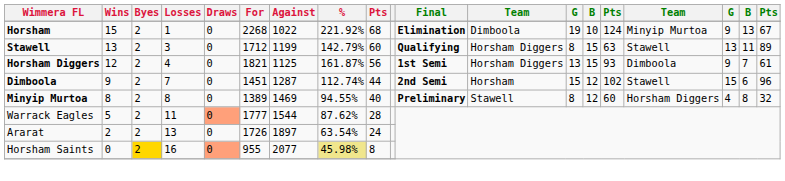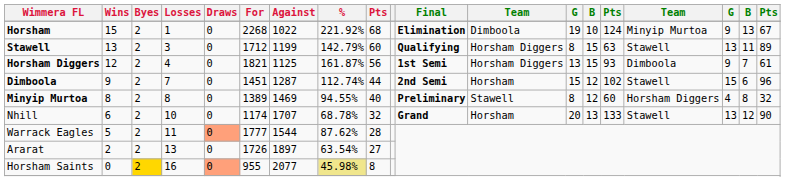 <table style="font-size: 85%; text-align: left;" class="wikitable">
 <tr>
 <th style="color:crimson">Wimmera FL</th>
 <th style="color:crimson">Wins</th>
 <th style="color:crimson">Byes</th>
 <th style="color:crimson">Losses</th>
 <th style="color:crimson">Draws</th>
 <th style="color:crimson">For</th>
 <th style="color:crimson">Against</th>
 <th style="color:crimson">%</th>
 <th style="color:crimson">Pts</th>
 <th></th>
 <th style="color:green">Final</th>
 <th style="color:green">Team</th>
 <th style="color:green">G</th>
 <th style="color:green">B</th>
 <th style="color:green">Pts</th>
 <th style="color:green">Team</th>
 <th style="color:green">G</th>
 <th style="color:green">B</th>
 <th style="color:green">Pts</th>
 </tr>
 <tr>
 </tr>
 <tr>
 </tr>
 <tr>
 <td><strong>	Horsham	</strong></td>
 <td>15</td>
 <td>2</td>
 <td>1</td>
 <td>0</td>
 <td>2268</td>
 <td>1022</td>
 <td>221.92%</td>
 <td>68</td>
 <td></td>
 <td><strong>Elimination</strong></td>
 <td>Dimboola</td>
 <td>19</td>
 <td>10</td>
 <td>124</td>
 <td>Minyip Murtoa</td>
 <td>9</td>
 <td>13</td>
 <td>67</td>
 </tr>
 <tr>
 <td><strong>	Stawell	</strong></td>
 <td>13</td>
 <td>2</td>
 <td>3</td>
 <td>0</td>
 <td>1712</td>
 <td>1199</td>
 <td>142.79%</td>
 <td>60</td>
 <td></td>
 <td><strong>Qualifying</strong></td>
 <td>Horsham Diggers</td>
 <td>8</td>
 <td>15</td>
 <td>63</td>
 <td>Stawell</td>
 <td>13</td>
 <td>11</td>
 <td>89</td>
 </tr>
 <tr>
 <td><strong>	Horsham Diggers	</strong></td>
 <td>12</td>
 <td>2</td>
 <td>4</td>
 <td>0</td>
 <td>1821</td>
 <td>1125</td>
 <td>161.87%</td>
 <td>56</td>
 <td></td>
 <td><strong>1st Semi</strong></td>
 <td>Horsham Diggers</td>
 <td>13</td>
 <td>15</td>
 <td>93</td>
 <td>Dimboola</td>
 <td>9</td>
 <td>7</td>
 <td>61</td>
 </tr>
 <tr>
 <td><strong>	Dimboola	</strong></td>
 <td>9</td>
 <td>2</td>
 <td>7</td>
 <td>0</td>
 <td>1451</td>
 <td>1287</td>
 <td>112.74%</td>
 <td>44</td>
 <td></td>
 <td><strong>2nd Semi</strong></td>
 <td>Horsham</td>
 <td>15</td>
 <td>12</td>
 <td>102</td>
 <td>Stawell</td>
 <td>15</td>
 <td>6</td>
 <td>96</td>
 </tr>
 <tr>
 <td><strong>	Minyip Murtoa	</strong></td>
 <td>8</td>
 <td>2</td>
 <td>8</td>
 <td>0</td>
 <td>1389</td>
 <td>1469</td>
 <td>94.55%</td>
 <td>40</td>
 <td></td>
 <td><strong>Preliminary</strong></td>
 <td>Stawell</td>
 <td>8</td>
 <td>12</td>
 <td>60</td>
 <td>Horsham Diggers</td>
 <td>4</td>
 <td>8</td>
 <td>32</td>
 </tr>
 <tr>
+<td>Nhill</td>
+<td>6</td>
+<td>2</td>
+<td>10</td>
+<td>0</td>
+<td>1174</td>
+<td>1707</td>
+<td>68.78%</td>
+<td>32</td>
+<td></td>
+<td><strong>Grand</strong></td>
+<td>Horsham</td>
+<td>20</td>
+<td>13</td>
+<td>133</td>
+<td>Stawell</td>
+<td>13</td>
+<td>12</td>
+<td>90</td>
+</tr>
+<tr>
 <td>Warrack Eagles</td>
 <td>5</td>
 <td>2</td>
 <td>11</td>
 <td style="background: lightsalmon;">0</td>
 <td>1777</td>
 <td>1544</td>
 <td>87.62%</td>
 <td>28</td>
 <td></td>
 </tr>
 <tr>
 <td>Ararat</td>
 <td>2</td>
 <td>2</td>
 <td>13</td>
 <td>0</td>
 <td>1726</td>
 <td>1897</td>
 <td>63.54%</td>
-<td>24</td>
+<td>27</td>
 <td></td>
 </tr>
 <tr>
 <td>Horsham Saints</td>
 <td>0</td>
 <td style="background: gold;">2</td>
 <td>16</td>
 <td style="background: lightsalmon;">0</td>
 <td>955</td>
 <td>2077</td>
 <td style="background: khaki;">45.98%</td>
 <td>8</td>
 <td></td>
 </tr>
 <tr>
 </tr>
 </table>
